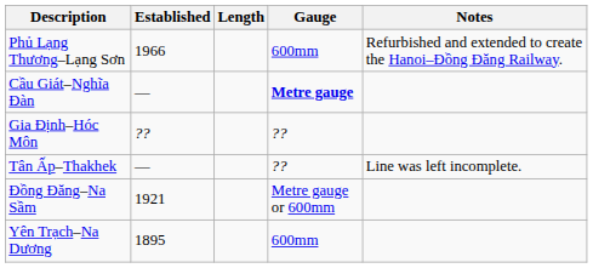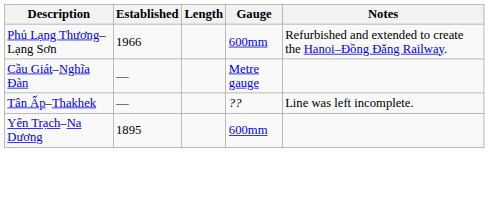 <table class="wikitable">
 <tr>
 <th>Description</th>
 <th>Established</th>
 <th>Length</th>
 <th>Gauge</th>
 <th>Notes</th>
 </tr>
 <tr>
 <td><a href='#'>Phủ Lạng Thương</a>–Lạng Sơn</td>
 <td>1966</td>
 <td></td>
 <td><a href='#'>600mm</a></td>
 <td>Refurbished and extended to create the <a href='#'>Hanoi–Đồng Đăng Railway</a>.</td>
 </tr>
 <tr>
 <td><a href='#'>Cầu Giát</a>–<a href='#'>Nghĩa Đàn</a></td>
 <td>—</td>
 <td></td>
-<td><strong><a href='#'>Metre gauge</a></strong></td>
-<td></td>
-</tr>
-<tr>
-<td><a href='#'>Gia Định</a>–<a href='#'>Hóc Môn</a></td>
-<td><em>??</em></td>
-<td></td>
-<td><em>??</em></td>
+<td><a href='#'>Metre gauge</a></td>
 <td></td>
 </tr>
 <tr>
 <td><a href='#'>Tân Ấp</a>–<a href='#'>Thakhek</a></td>
 <td>—</td>
 <td></td>
 <td><em>??</em></td>
 <td>Line was left incomplete.</td>
 </tr>
 <tr>
-<td><a href='#'>Đồng Đăng</a>–<a href='#'>Na Sầm</a></td>
-<td>1921</td>
-<td></td>
-<td><a href='#'>Metre gauge</a> or <a href='#'>600mm</a></td>
-<td></td>
-</tr>
-<tr>
 <td><a href='#'>Yên Trạch</a>–<a href='#'>Na Dương</a></td>
 <td>1895</td>
 <td></td>
 <td><a href='#'>600mm</a></td>
 <td></td>
 </tr>
 </table>
